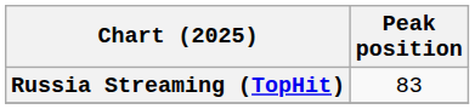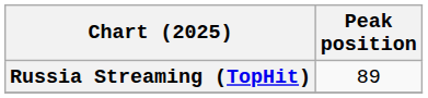 <table class="wikitable plainrowheaders" style="text-align:center">
 <tr>
 <th scope="col">Chart (2025)</th>
 <th scope="col">Peak<br>position</th>
 </tr>
 <tr>
 <th scope="row">Russia Streaming (<a href='#'>TopHit</a>)</th>
-<td>83</td>
+<td>89</td>
 </tr>
 <tr>
 </tr>
 </table>
